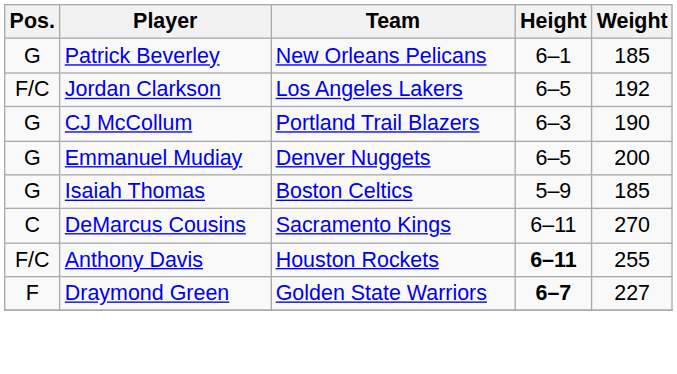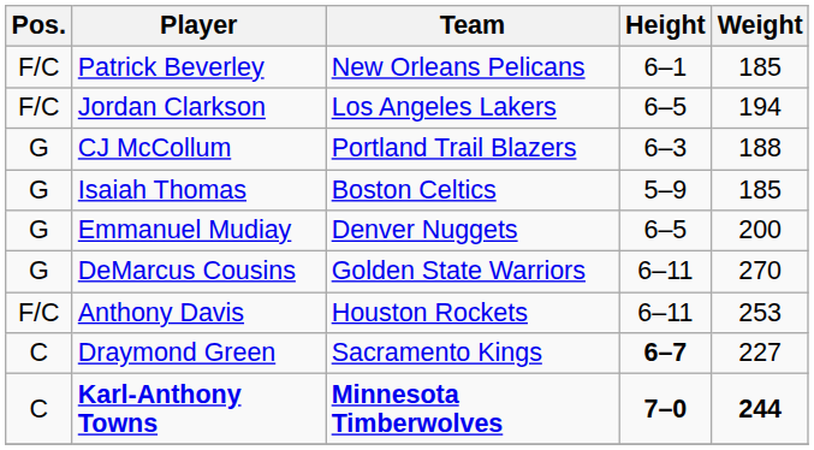 <table class="wikitable">
 <tr>
 <th>Pos.</th>
 <th style="width:150px;">Player</th>
 <th width=175>Team</th>
 <th>Height</th>
 <th>Weight</th>
 </tr>
 <tr>
-<td style="text-align:center">G</td>
+<td style="text-align:center">F/C</td>
 <td><a href='#'>Patrick Beverley</a></td>
 <td><a href='#'>New Orleans Pelicans</a></td>
 <td align=center>6–1</td>
 <td align=center>185</td>
 </tr>
 <tr>
 <td style="text-align:center">F/C</td>
 <td><a href='#'>Jordan Clarkson</a></td>
 <td><a href='#'>Los Angeles Lakers</a></td>
 <td align=center>6–5</td>
-<td align=center>192</td>
+<td align=center>194</td>
 </tr>
 <tr>
 <td style="text-align:center">G</td>
 <td><a href='#'>CJ McCollum</a></td>
 <td><a href='#'>Portland Trail Blazers</a></td>
 <td align=center>6–3</td>
-<td align=center>190</td>
+<td align=center>188</td>
+</tr>
+<tr>
+<td style="text-align:center">G</td>
+<td><a href='#'>Isaiah Thomas</a></td>
+<td><a href='#'>Boston Celtics</a></td>
+<td align=center>5–9</td>
+<td align=center>185</td>
 </tr>
 <tr>
 <td style="text-align:center">G</td>
 <td><a href='#'>Emmanuel Mudiay</a></td>
 <td><a href='#'>Denver Nuggets</a></td>
 <td align=center>6–5</td>
 <td align=center>200</td>
 </tr>
 <tr>
 <td style="text-align:center">G</td>
-<td><a href='#'>Isaiah Thomas</a></td>
-<td><a href='#'>Boston Celtics</a></td>
-<td align=center>5–9</td>
-<td align=center>185</td>
-</tr>
-<tr>
-<td style="text-align:center">C</td>
 <td><a href='#'>DeMarcus Cousins</a></td>
-<td><a href='#'>Sacramento Kings</a></td>
+<td><a href='#'>Golden State Warriors</a></td>
 <td align=center>6–11</td>
 <td align=center>270</td>
 </tr>
 <tr>
 <td style="text-align:center">F/C</td>
 <td><a href='#'>Anthony Davis</a></td>
 <td><a href='#'>Houston Rockets</a></td>
-<td align=center><strong>6–11</strong></td>
-<td align=center>255</td>
+<td align=center>6–11</td>
+<td align=center>253</td>
 </tr>
 <tr>
-<td style="text-align:center">F</td>
+<td style="text-align:center">C</td>
 <td><a href='#'>Draymond Green</a></td>
-<td><a href='#'>Golden State Warriors</a></td>
+<td><a href='#'>Sacramento Kings</a></td>
 <td align=center><strong>6–7</strong></td>
 <td align=center>227</td>
 </tr>
 <tr>
+<td style="text-align:center">C</td>
+<td><strong><a href='#'>Karl-Anthony Towns</a></strong></td>
+<td><strong><a href='#'>Minnesota Timberwolves</a></strong></td>
+<td align=center><strong>7–0</strong></td>
+<td align=center><strong>244</strong></td>
+</tr>
+<tr>
 </tr>
 </table>
